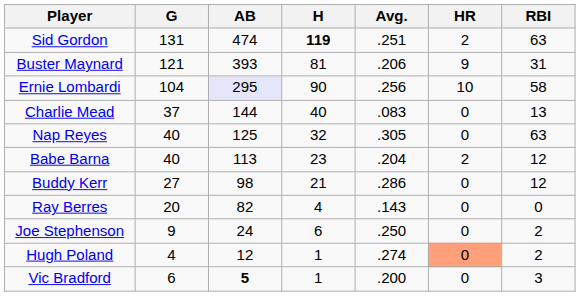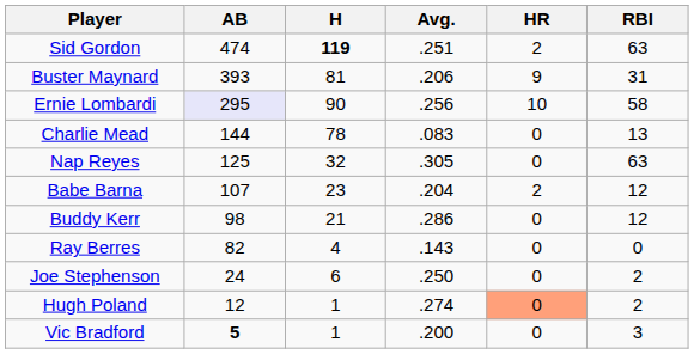 <table class="wikitable sortable">
 <tr>
 <th bgcolor="#DDDDFF" width="16%">Player</th>
-<th bgcolor="#DDDDFF" width="9%">G</th>
 <th bgcolor="#DDDDFF" width="9%">AB</th>
 <th bgcolor="#DDDDFF" width="9%">H</th>
 <th bgcolor="#DDDDFF" width="9%">Avg.</th>
 <th bgcolor="#DDDDFF" width="9%">HR</th>
 <th bgcolor="#DDDDFF" width="9%">RBI</th>
 </tr>
 <tr align="center">
 <td><a href='#'>Sid Gordon</a></td>
-<td>131</td>
 <td>474</td>
 <td><strong>119</strong></td>
 <td>.251</td>
 <td>2</td>
 <td>63</td>
 </tr>
 <tr align=center>
 <td><a href='#'>Buster Maynard</a></td>
-<td>121</td>
 <td>393</td>
 <td>81</td>
 <td>.206</td>
 <td>9</td>
 <td>31</td>
 </tr>
 <tr align=center>
 <td><a href='#'>Ernie Lombardi</a></td>
-<td>104</td>
 <td style="background: lavender;">295</td>
 <td>90</td>
 <td>.256</td>
 <td>10</td>
 <td>58</td>
 </tr>
 <tr align=center>
 <td><a href='#'>Charlie Mead</a></td>
-<td>37</td>
 <td>144</td>
-<td>40</td>
+<td>78</td>
 <td>.083</td>
 <td>0</td>
 <td>13</td>
 </tr>
 <tr align=center>
 <td><a href='#'>Nap Reyes</a></td>
-<td>40</td>
 <td>125</td>
 <td>32</td>
 <td>.305</td>
 <td>0</td>
 <td>63</td>
 </tr>
 <tr align=center>
 <td><a href='#'>Babe Barna</a></td>
-<td>40</td>
-<td>113</td>
+<td>107</td>
 <td>23</td>
 <td>.204</td>
 <td>2</td>
 <td>12</td>
 </tr>
 <tr align=center>
 <td><a href='#'>Buddy Kerr</a></td>
-<td>27</td>
 <td>98</td>
 <td>21</td>
 <td>.286</td>
 <td>0</td>
 <td>12</td>
 </tr>
 <tr align=center>
 <td><a href='#'>Ray Berres</a></td>
-<td>20</td>
 <td>82</td>
 <td>4</td>
 <td>.143</td>
 <td>0</td>
 <td>0</td>
 </tr>
 <tr align=center>
 <td><a href='#'>Joe Stephenson</a></td>
-<td>9</td>
 <td>24</td>
 <td>6</td>
 <td>.250</td>
 <td>0</td>
 <td>2</td>
 </tr>
 <tr align=center>
 <td><a href='#'>Hugh Poland</a></td>
-<td>4</td>
 <td>12</td>
 <td>1</td>
 <td>.274</td>
 <td style="background: lightsalmon;">0</td>
 <td>2</td>
 </tr>
 <tr align=center>
 <td><a href='#'>Vic Bradford</a></td>
-<td>6</td>
 <td><strong>5</strong></td>
 <td>1</td>
 <td>.200</td>
 <td>0</td>
 <td>3</td>
 </tr>
 </table>
